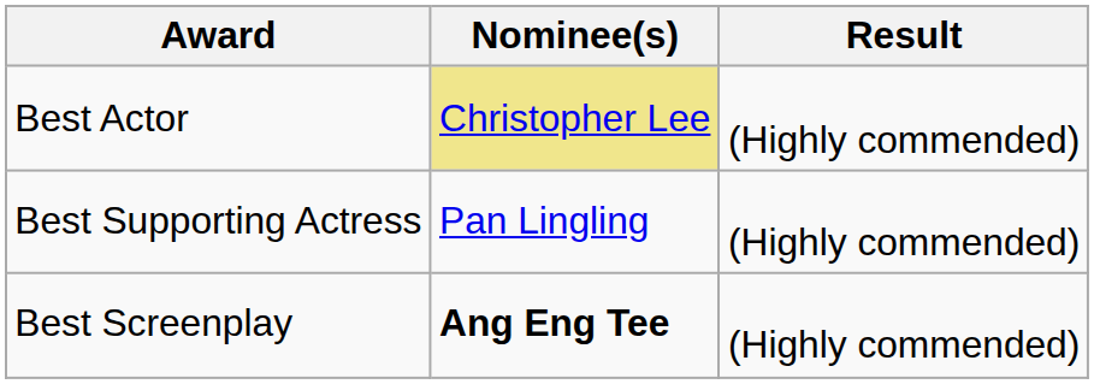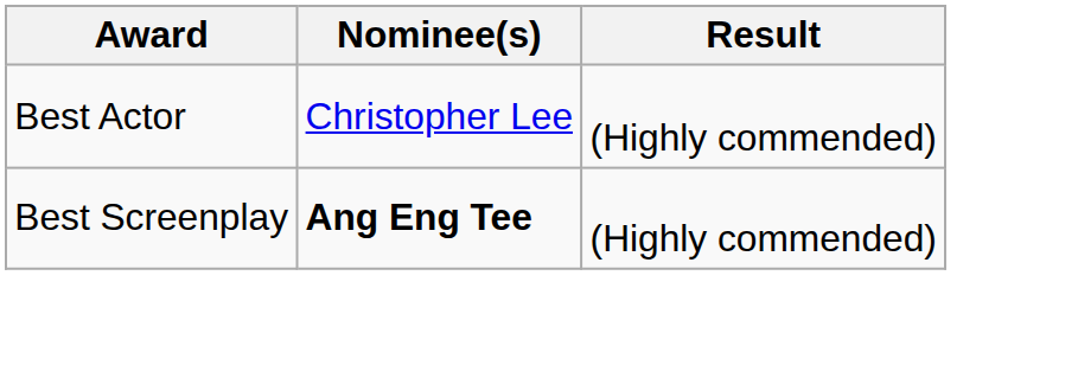 <table class="wikitable">
 <tr>
 <th>Award</th>
 <th>Nominee(s)</th>
 <th>Result</th>
 </tr>
 <tr>
 <td>Best Actor</td>
-<td style="background: khaki;"><a href='#'>Christopher Lee</a></td>
-<td><br>(Highly commended)</td>
-</tr>
-<tr>
-<td>Best Supporting Actress</td>
-<td><a href='#'>Pan Lingling</a></td>
+<td><a href='#'>Christopher Lee</a></td>
 <td><br>(Highly commended)</td>
 </tr>
 <tr>
 <td>Best Screenplay</td>
 <td><strong>Ang Eng Tee</strong></td>
 <td><br>(Highly commended)</td>
 </tr>
 </table>
